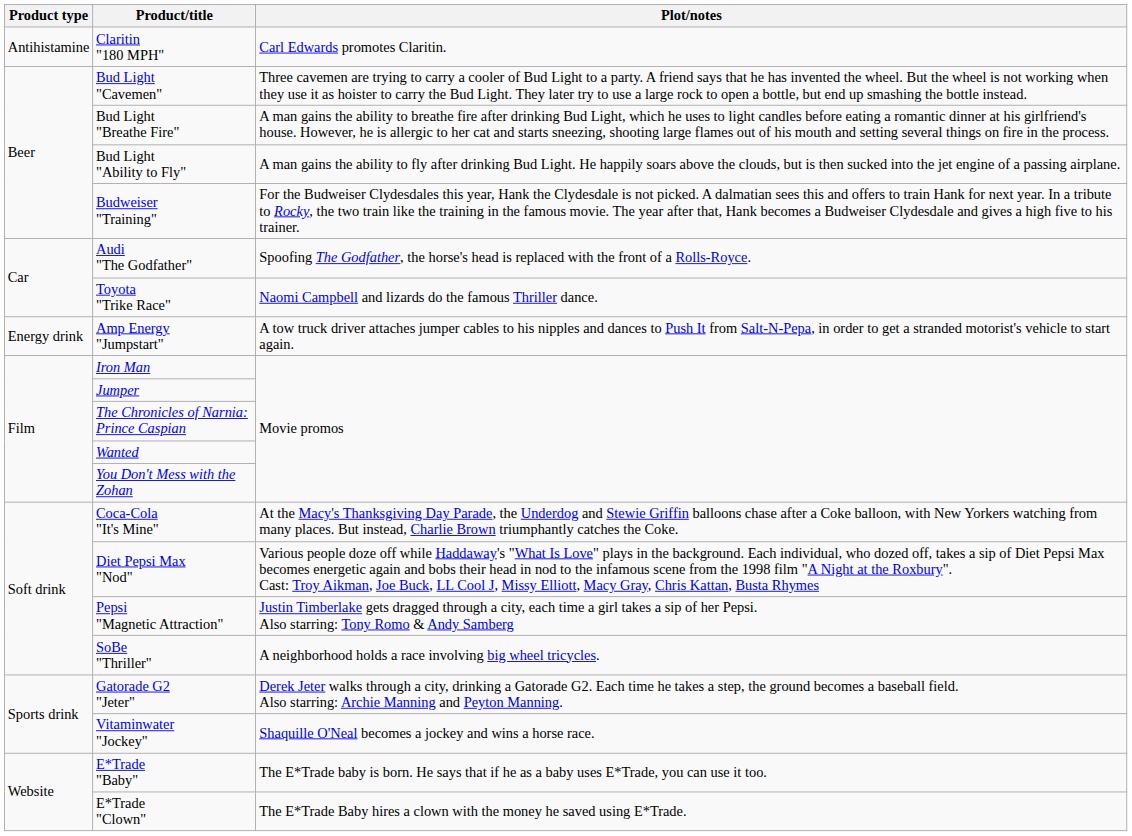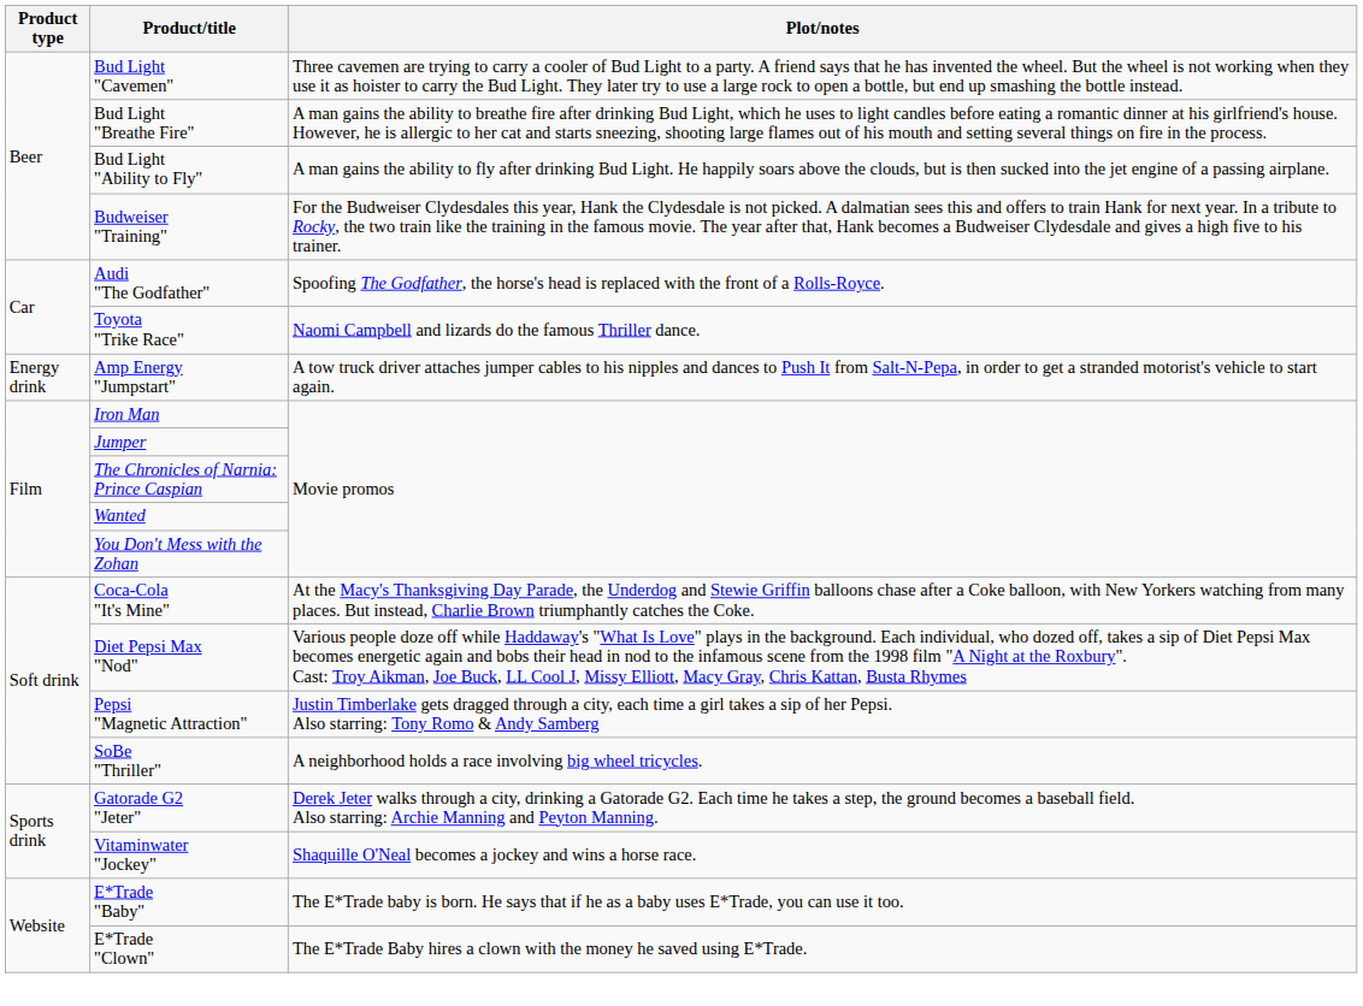 <table class="wikitable">
 <tr>
 <th>Product type</th>
 <th>Product/title</th>
 <th>Plot/notes</th>
-</tr>
-<tr>
-<td>Antihistamine</td>
-<td><a href='#'>Claritin</a><br>"180 MPH"</td>
-<td><a href='#'>Carl Edwards</a> promotes Claritin.</td>
 </tr>
 <tr>
 <td rowspan="4">Beer</td>
 <td><a href='#'>Bud Light</a><br>"Cavemen"</td>
 <td>Three cavemen are trying to carry a cooler of Bud Light to a party. A friend says that he has invented the wheel. But the wheel is not working when they use it as hoister to carry the Bud Light. They later try to use a large rock to open a bottle, but end up smashing the bottle instead.</td>
 </tr>
 <tr>
 <td>Bud Light<br>"Breathe Fire"</td>
 <td>A man gains the ability to breathe fire after drinking Bud Light, which he uses to light candles before eating a romantic dinner at his girlfriend's house. However, he is allergic to her cat and starts sneezing, shooting large flames out of his mouth and setting several things on fire in the process.</td>
 </tr>
 <tr>
 <td>Bud Light<br>"Ability to Fly"</td>
 <td>A man gains the ability to fly after drinking Bud Light. He happily soars above the clouds, but is then sucked into the jet engine of a passing airplane.</td>
 </tr>
 <tr>
 <td><a href='#'>Budweiser</a><br>"Training"</td>
 <td>For the Budweiser Clydesdales this year, Hank the Clydesdale is not picked. A dalmatian sees this and offers to train Hank for next year. In a tribute to <em><a href='#'>Rocky</a></em>, the two train like the training in the famous movie. The year after that, Hank becomes a Budweiser Clydesdale and gives a high five to his trainer.</td>
 </tr>
 <tr>
 <td rowspan="2">Car</td>
 <td><a href='#'>Audi</a><br>"The Godfather"</td>
 <td>Spoofing <em><a href='#'>The Godfather</a></em>, the horse's head is replaced with the front of a <a href='#'>Rolls-Royce</a>.</td>
 </tr>
 <tr>
 <td><a href='#'>Toyota</a><br>"Trike Race"</td>
 <td><a href='#'>Naomi Campbell</a> and lizards do the famous <a href='#'>Thriller</a> dance.</td>
 </tr>
 <tr>
 <td>Energy drink</td>
 <td><a href='#'>Amp Energy</a><br>"Jumpstart"</td>
 <td>A tow truck driver attaches jumper cables to his nipples and dances to <a href='#'>Push It</a> from <a href='#'>Salt-N-Pepa</a>, in order to get a stranded motorist's vehicle to start again.</td>
 </tr>
 <tr>
 <td rowspan="5">Film</td>
 <td><em><a href='#'>Iron Man</a></em></td>
 <td rowspan="5">Movie promos</td>
 </tr>
 <tr>
 <td><em><a href='#'>Jumper</a></em></td>
 </tr>
 <tr>
 <td><em><a href='#'>The Chronicles of Narnia: Prince Caspian</a></em></td>
 </tr>
 <tr>
 <td><em><a href='#'>Wanted</a></em></td>
 </tr>
 <tr>
 <td><em><a href='#'>You Don't Mess with the Zohan</a></em></td>
 </tr>
 <tr>
 <td rowspan="4">Soft drink</td>
 <td><a href='#'>Coca-Cola</a><br>"It's Mine"</td>
 <td>At the <a href='#'>Macy's Thanksgiving Day Parade</a>, the <a href='#'>Underdog</a> and <a href='#'>Stewie Griffin</a> balloons chase after a Coke balloon, with New Yorkers watching from many places. But instead, <a href='#'>Charlie Brown</a> triumphantly catches the Coke.</td>
 </tr>
 <tr>
 <td><a href='#'>Diet Pepsi Max</a><br>"Nod"</td>
 <td>Various people doze off while <a href='#'>Haddaway</a>'s "<a href='#'>What Is Love</a>" plays in the background. Each individual, who dozed off, takes a sip of Diet Pepsi Max becomes energetic again and bobs their head in nod to the infamous scene from the 1998 film "<a href='#'>A Night at the Roxbury</a>".<br>Cast: <a href='#'>Troy Aikman</a>, <a href='#'>Joe Buck</a>, <a href='#'>LL Cool J</a>, <a href='#'>Missy Elliott</a>, <a href='#'>Macy Gray</a>, <a href='#'>Chris Kattan</a>, <a href='#'>Busta Rhymes</a></td>
 </tr>
 <tr>
 <td><a href='#'>Pepsi</a><br>"Magnetic Attraction"</td>
 <td><a href='#'>Justin Timberlake</a> gets dragged through a city, each time a girl takes a sip of her Pepsi.<br>Also starring: <a href='#'>Tony Romo</a> & <a href='#'>Andy Samberg</a></td>
 </tr>
 <tr>
 <td><a href='#'>SoBe</a><br>"Thriller"</td>
 <td>A neighborhood holds a race involving <a href='#'>big wheel tricycles</a>.</td>
 </tr>
 <tr>
 <td rowspan="2">Sports drink</td>
 <td><a href='#'>Gatorade G2</a><br>"Jeter"</td>
 <td><a href='#'>Derek Jeter</a> walks through a city, drinking a Gatorade G2. Each time he takes a step, the ground becomes a baseball field.<br>Also starring: <a href='#'>Archie Manning</a> and <a href='#'>Peyton Manning</a>.</td>
 </tr>
 <tr>
 <td><a href='#'>Vitaminwater</a><br>"Jockey"</td>
 <td><a href='#'>Shaquille O'Neal</a> becomes a jockey and wins a horse race.</td>
 </tr>
 <tr>
 <td rowspan="2">Website</td>
 <td><a href='#'>E*Trade</a><br>"Baby"</td>
 <td>The E*Trade baby is born. He says that if he as a baby uses E*Trade, you can use it too.</td>
 </tr>
 <tr>
 <td>E*Trade<br>"Clown"</td>
 <td>The E*Trade Baby hires a clown with the money he saved using E*Trade.</td>
 </tr>
 </table>
